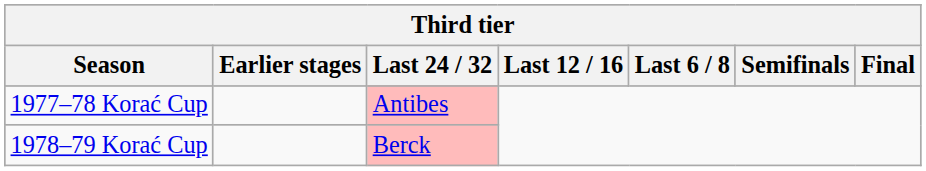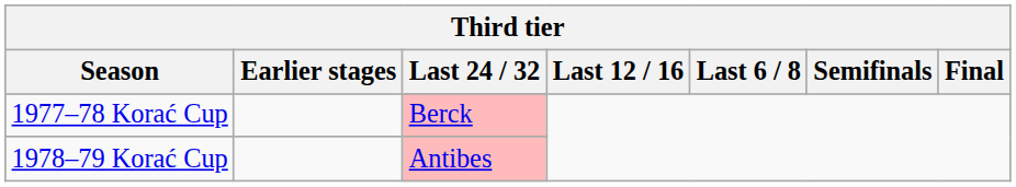 <table class="wikitable" style="font-size:90%">
 <tr>
 <th colspan=7>Third tier</th>
 </tr>
 <tr>
 <th>Season</th>
 <th>Earlier stages</th>
 <th>Last 24 / 32</th>
 <th>Last 12 / 16</th>
 <th>Last 6 / 8</th>
 <th>Semifinals</th>
 <th>Final</th>
 </tr>
 <tr>
 <td><a href='#'>1977–78 Korać Cup</a></td>
 <td></td>
-<td bgcolor=#FFBBBB> <a href='#'>Antibes</a></td>
+<td bgcolor=#FFBBBB> <a href='#'>Berck</a></td>
 </tr>
 <tr>
 <td><a href='#'>1978–79 Korać Cup</a></td>
 <td></td>
-<td bgcolor=#FFBBBB> <a href='#'>Berck</a></td>
+<td bgcolor=#FFBBBB> <a href='#'>Antibes</a></td>
 </tr>
 </table>
